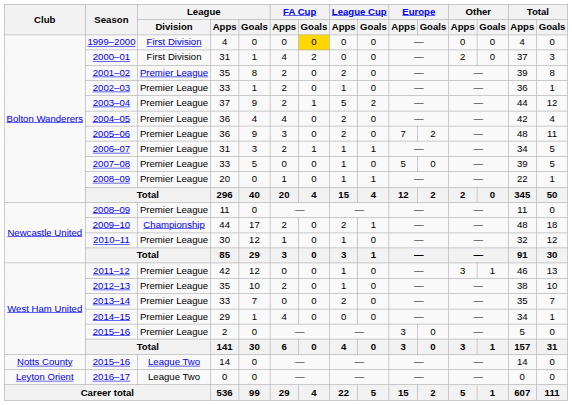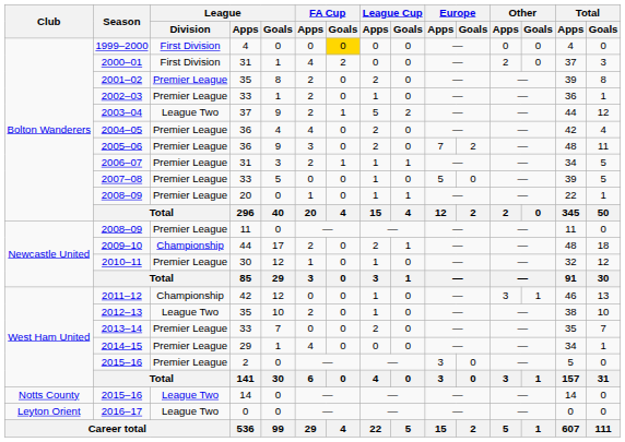 <table class=wikitable style="text-align: center;">
 <tr>
 <th rowspan=2>Club</th>
 <th rowspan=2>Season</th>
 <th colspan=3>League</th>
 <th colspan=2><a href='#'>FA Cup</a></th>
 <th colspan=2><a href='#'>League Cup</a></th>
 <th colspan=2><a href='#'>Europe</a></th>
 <th colspan=2>Other</th>
 <th colspan=2>Total</th>
 </tr>
 <tr>
 <th>Division</th>
 <th>Apps</th>
 <th>Goals</th>
 <th>Apps</th>
 <th>Goals</th>
 <th>Apps</th>
 <th>Goals</th>
 <th>Apps</th>
 <th>Goals</th>
 <th>Apps</th>
 <th>Goals</th>
 <th>Apps</th>
 <th>Goals</th>
 </tr>
 <tr>
 <td rowspan=11><a href='#'>Bolton Wanderers</a></td>
 <td><a href='#'>1999–2000</a></td>
 <td><a href='#'>First Division</a></td>
 <td>4</td>
 <td>0</td>
 <td>0</td>
 <td style="background: gold;">0</td>
 <td>0</td>
 <td>0</td>
 <td colspan=2>—</td>
 <td>0</td>
 <td>0</td>
 <td>4</td>
 <td>0</td>
 </tr>
 <tr>
 <td><a href='#'>2000–01</a></td>
 <td>First Division</td>
 <td>31</td>
 <td>1</td>
 <td>4</td>
 <td>2</td>
 <td>0</td>
 <td>0</td>
 <td colspan=2>—</td>
 <td>2</td>
 <td>0</td>
 <td>37</td>
 <td>3</td>
 </tr>
 <tr>
 <td><a href='#'>2001–02</a></td>
 <td><a href='#'>Premier League</a></td>
 <td>35</td>
 <td>8</td>
 <td>2</td>
 <td>0</td>
 <td>2</td>
 <td>0</td>
 <td colspan=2>—</td>
 <td colspan=2>—</td>
 <td>39</td>
 <td>8</td>
 </tr>
 <tr>
 <td><a href='#'>2002–03</a></td>
 <td>Premier League</td>
 <td>33</td>
 <td>1</td>
 <td>2</td>
 <td>0</td>
 <td>1</td>
 <td>0</td>
 <td colspan=2>—</td>
 <td colspan=2>—</td>
 <td>36</td>
 <td>1</td>
 </tr>
 <tr>
 <td><a href='#'>2003–04</a></td>
-<td>Premier League</td>
+<td>League Two</td>
 <td>37</td>
 <td>9</td>
 <td>2</td>
 <td>1</td>
 <td>5</td>
 <td>2</td>
 <td colspan=2>—</td>
 <td colspan=2>—</td>
 <td>44</td>
 <td>12</td>
 </tr>
 <tr>
 <td><a href='#'>2004–05</a></td>
 <td>Premier League</td>
 <td>36</td>
 <td>4</td>
 <td>4</td>
 <td>0</td>
 <td>2</td>
 <td>0</td>
 <td colspan=2>—</td>
 <td colspan=2>—</td>
 <td>42</td>
 <td>4</td>
 </tr>
 <tr>
 <td><a href='#'>2005–06</a></td>
 <td>Premier League</td>
 <td>36</td>
 <td>9</td>
 <td>3</td>
 <td>0</td>
 <td>2</td>
 <td>0</td>
 <td>7</td>
 <td>2</td>
 <td colspan=2>—</td>
 <td>48</td>
 <td>11</td>
 </tr>
 <tr>
 <td><a href='#'>2006–07</a></td>
 <td>Premier League</td>
 <td>31</td>
 <td>3</td>
 <td>2</td>
 <td>1</td>
 <td>1</td>
 <td>1</td>
 <td colspan=2>—</td>
 <td colspan=2>—</td>
 <td>34</td>
 <td>5</td>
 </tr>
 <tr>
 <td><a href='#'>2007–08</a></td>
 <td>Premier League</td>
 <td>33</td>
 <td>5</td>
 <td>0</td>
 <td>0</td>
 <td>1</td>
 <td>0</td>
 <td>5</td>
 <td>0</td>
 <td colspan=2>—</td>
 <td>39</td>
 <td>5</td>
 </tr>
 <tr>
 <td><a href='#'>2008–09</a></td>
 <td>Premier League</td>
 <td>20</td>
 <td>0</td>
 <td>1</td>
 <td>0</td>
 <td>1</td>
 <td>1</td>
 <td colspan=2>—</td>
 <td colspan=2>—</td>
 <td>22</td>
 <td>1</td>
 </tr>
 <tr>
 <th colspan=2>Total</th>
 <th>296</th>
 <th>40</th>
 <th>20</th>
 <th>4</th>
 <th>15</th>
 <th>4</th>
 <th>12</th>
 <th>2</th>
 <th>2</th>
 <th>0</th>
 <th>345</th>
 <th>50</th>
 </tr>
 <tr>
 <td rowspan=4><a href='#'>Newcastle United</a></td>
 <td><a href='#'>2008–09</a></td>
 <td>Premier League</td>
 <td>11</td>
 <td>0</td>
 <td colspan=2>—</td>
 <td colspan=2>—</td>
 <td colspan=2>—</td>
 <td colspan=2>—</td>
 <td>11</td>
 <td>0</td>
 </tr>
 <tr>
 <td><a href='#'>2009–10</a></td>
 <td><a href='#'>Championship</a></td>
 <td>44</td>
 <td>17</td>
 <td>2</td>
 <td>0</td>
 <td>2</td>
 <td>1</td>
 <td colspan=2>—</td>
 <td colspan=2>—</td>
 <td>48</td>
 <td>18</td>
 </tr>
 <tr>
 <td><a href='#'>2010–11</a></td>
 <td>Premier League</td>
 <td>30</td>
 <td>12</td>
 <td>1</td>
 <td>0</td>
 <td>1</td>
 <td>0</td>
 <td colspan=2>—</td>
 <td colspan=2>—</td>
 <td>32</td>
 <td>12</td>
 </tr>
 <tr>
 <th colspan=2>Total</th>
 <th>85</th>
 <th>29</th>
 <th>3</th>
 <th>0</th>
 <th>3</th>
 <th>1</th>
 <th colspan=2>—</th>
 <th colspan=2>—</th>
 <th>91</th>
 <th>30</th>
 </tr>
 <tr>
 <td rowspan=6><a href='#'>West Ham United</a></td>
 <td><a href='#'>2011–12</a></td>
-<td>Premier League</td>
+<td>Championship</td>
 <td>42</td>
 <td>12</td>
 <td>0</td>
 <td>0</td>
 <td>1</td>
 <td>0</td>
 <td colspan=2>—</td>
 <td>3</td>
 <td>1</td>
 <td>46</td>
 <td>13</td>
 </tr>
 <tr>
 <td><a href='#'>2012–13</a></td>
-<td>Premier League</td>
+<td>League Two</td>
 <td>35</td>
 <td>10</td>
 <td>2</td>
 <td>0</td>
 <td>1</td>
 <td>0</td>
 <td colspan=2>—</td>
 <td colspan=2>—</td>
 <td>38</td>
 <td>10</td>
 </tr>
 <tr>
 <td><a href='#'>2013–14</a></td>
 <td>Premier League</td>
 <td>33</td>
 <td>7</td>
 <td>0</td>
 <td>0</td>
 <td>2</td>
 <td>0</td>
 <td colspan=2>—</td>
 <td colspan=2>—</td>
 <td>35</td>
 <td>7</td>
 </tr>
 <tr>
 <td><a href='#'>2014–15</a></td>
 <td>Premier League</td>
 <td>29</td>
 <td>1</td>
 <td>4</td>
 <td>0</td>
 <td>0</td>
 <td>0</td>
 <td colspan=2>—</td>
 <td colspan=2>—</td>
 <td>34</td>
 <td>1</td>
 </tr>
 <tr>
 <td><a href='#'>2015–16</a></td>
 <td>Premier League</td>
 <td>2</td>
 <td>0</td>
 <td colspan=2>—</td>
 <td colspan=2>—</td>
 <td>3</td>
 <td>0</td>
 <td colspan=2>—</td>
 <td>5</td>
 <td>0</td>
 </tr>
 <tr>
 <th colspan=2>Total</th>
 <th>141</th>
 <th>30</th>
 <th>6</th>
 <th>0</th>
 <th>4</th>
 <th>0</th>
 <th>3</th>
 <th>0</th>
 <th>3</th>
 <th>1</th>
 <th>157</th>
 <th>31</th>
 </tr>
 <tr>
 <td><a href='#'>Notts County</a></td>
 <td><a href='#'>2015–16</a></td>
 <td><a href='#'>League Two</a></td>
 <td>14</td>
 <td>0</td>
 <td colspan=2>—</td>
 <td colspan=2>—</td>
 <td colspan=2>—</td>
 <td colspan=2>—</td>
 <td>14</td>
 <td>0</td>
 </tr>
 <tr>
 <td><a href='#'>Leyton Orient</a></td>
 <td><a href='#'>2016–17</a></td>
 <td>League Two</td>
 <td>0</td>
 <td>0</td>
 <td colspan=2>—</td>
 <td colspan=2>—</td>
 <td colspan=2>—</td>
 <td colspan=2>—</td>
 <td>0</td>
 <td>0</td>
 </tr>
 <tr>
 <th colspan=3>Career total</th>
 <th>536</th>
 <th>99</th>
 <th>29</th>
 <th>4</th>
 <th>22</th>
 <th>5</th>
 <th>15</th>
 <th>2</th>
 <th>5</th>
 <th>1</th>
 <th>607</th>
 <th>111</th>
 </tr>
 </table>
